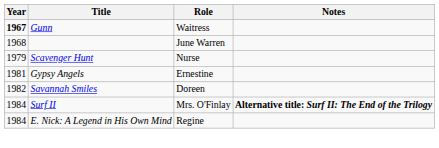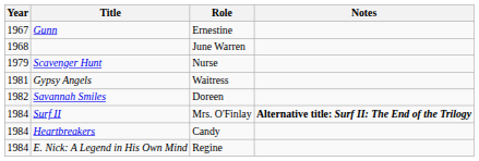 <table class="wikitable sortable">
 <tr>
 <th>Year</th>
 <th>Title</th>
 <th>Role</th>
 <th class="unsortable">Notes</th>
 </tr>
 <tr>
-<td><strong>1967</strong></td>
+<td>1967</td>
 <td><em><a href='#'>Gunn</a></em></td>
-<td>Waitress</td>
+<td>Ernestine</td>
 <td></td>
 </tr>
 <tr>
 <td>1968</td>
 <td><em></em></td>
 <td>June Warren</td>
 <td></td>
 </tr>
 <tr>
 <td>1979</td>
 <td><em><a href='#'>Scavenger Hunt</a></em></td>
 <td>Nurse</td>
 <td></td>
 </tr>
 <tr>
 <td>1981</td>
 <td><em>Gypsy Angels</em></td>
-<td>Ernestine</td>
+<td>Waitress</td>
 <td></td>
 </tr>
 <tr>
 <td>1982</td>
 <td><em><a href='#'>Savannah Smiles</a></em></td>
 <td>Doreen</td>
 <td></td>
 </tr>
 <tr>
 <td>1984</td>
 <td><em><a href='#'>Surf II</a></em></td>
 <td>Mrs. O'Finlay</td>
 <td><strong>Alternative title: <em>Surf II: The End of the Trilogy</em></strong></td>
 </tr>
 <tr>
 <td>1984</td>
+<td><em><a href='#'>Heartbreakers</a></em></td>
+<td>Candy</td>
+<td></td>
+</tr>
+<tr>
+<td>1984</td>
 <td><em>E. Nick: A Legend in His Own Mind</em></td>
 <td>Regine</td>
 <td></td>
 </tr>
 </table>
